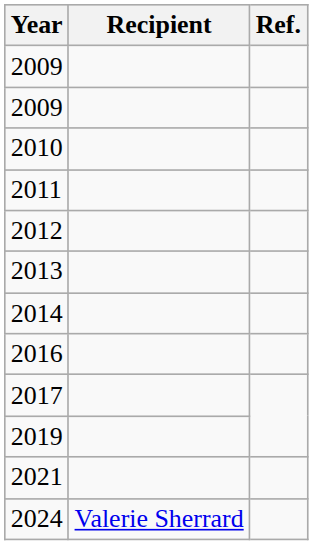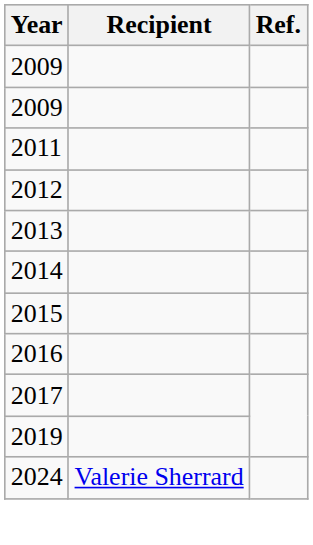 <table class="wikitable sortable mw-collapsible">
 <tr>
 <th>Year</th>
 <th>Recipient</th>
 <th>Ref.</th>
 </tr>
 <tr>
 <td>2009</td>
 <td></td>
 <td></td>
 </tr>
 <tr>
 <td>2009</td>
-<td></td>
-<td></td>
-</tr>
-<tr>
-<td>2010</td>
 <td></td>
 <td></td>
 </tr>
 <tr>
 <td>2011</td>
 <td></td>
 <td></td>
 </tr>
 <tr>
 <td>2012</td>
 <td></td>
 <td></td>
 </tr>
 <tr>
 <td>2013</td>
 <td></td>
 <td></td>
 </tr>
 <tr>
 <td>2014</td>
 <td></td>
 <td></td>
 </tr>
 <tr>
+<td>2015</td>
+<td></td>
+<td></td>
+</tr>
+<tr>
 <td>2016</td>
 <td></td>
 <td></td>
 </tr>
 <tr>
 <td>2017</td>
 <td></td>
 </tr>
 <tr>
 <td>2019</td>
 <td></td>
 </tr>
 <tr>
-<td>2021</td>
-<td></td>
-<td></td>
-</tr>
-<tr>
 <td>2024</td>
 <td><a href='#'>Valerie Sherrard</a></td>
 <td></td>
 </tr>
 </table>
